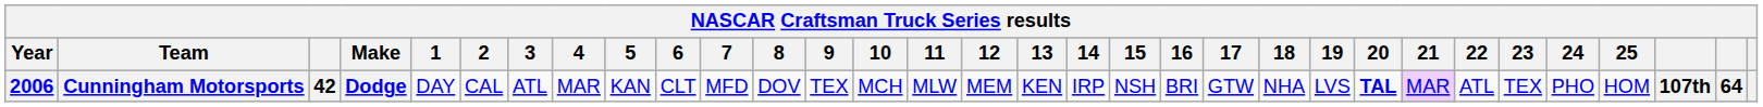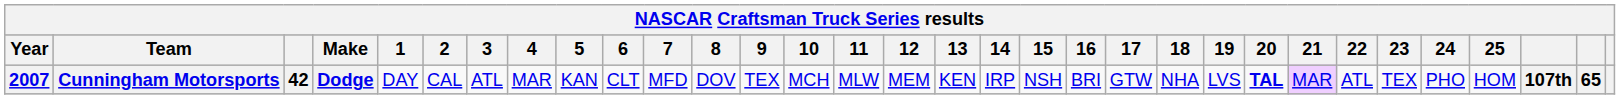 <table class="wikitable" style="text-align:center; font-size:75%">
 <tr>
 <th colspan=45><a href='#'>NASCAR</a> <a href='#'>Craftsman Truck Series</a> results</th>
 </tr>
 <tr>
 <th scope="col">Year</th>
 <th scope="col">Team</th>
 <th scope="col"></th>
 <th scope="col">Make</th>
 <th scope="col">1</th>
 <th scope="col">2</th>
 <th scope="col">3</th>
 <th scope="col">4</th>
 <th scope="col">5</th>
 <th scope="col">6</th>
 <th scope="col">7</th>
 <th scope="col">8</th>
 <th scope="col">9</th>
 <th scope="col">10</th>
 <th scope="col">11</th>
 <th scope="col">12</th>
 <th scope="col">13</th>
 <th scope="col">14</th>
 <th scope="col">15</th>
 <th scope="col">16</th>
 <th scope="col">17</th>
 <th scope="col">18</th>
 <th scope="col">19</th>
 <th scope="col">20</th>
 <th scope="col">21</th>
 <th scope="col">22</th>
 <th scope="col">23</th>
 <th scope="col">24</th>
 <th scope="col">25</th>
 <th scope="col"></th>
 <th scope="col"></th>
 <th scope="col"></th>
 </tr>
 <tr>
-<th scope="row"><a href='#'>2006</a></th>
+<th scope="row"><a href='#'>2007</a></th>
 <th nowrap><a href='#'>Cunningham Motorsports</a></th>
 <th>42</th>
 <th><a href='#'>Dodge</a></th>
 <td><a href='#'>DAY</a></td>
 <td><a href='#'>CAL</a></td>
 <td><a href='#'>ATL</a></td>
 <td><a href='#'>MAR</a></td>
 <td><a href='#'>KAN</a></td>
 <td><a href='#'>CLT</a></td>
 <td><a href='#'>MFD</a></td>
 <td><a href='#'>DOV</a></td>
 <td><a href='#'>TEX</a></td>
 <td><a href='#'>MCH</a></td>
 <td><a href='#'>MLW</a></td>
 <td><a href='#'>MEM</a></td>
 <td><a href='#'>KEN</a></td>
 <td><a href='#'>IRP</a></td>
 <td><a href='#'>NSH</a></td>
 <td><a href='#'>BRI</a></td>
 <td><a href='#'>GTW</a></td>
 <td><a href='#'>NHA</a></td>
 <td><a href='#'>LVS</a></td>
 <td><strong><a href='#'>TAL</a></strong></td>
 <td style="background:#EFCFFF;"><a href='#'>MAR</a><br></td>
 <td><a href='#'>ATL</a></td>
 <td><a href='#'>TEX</a></td>
 <td><a href='#'>PHO</a></td>
 <td><a href='#'>HOM</a></td>
 <th>107th</th>
-<th>64</th>
+<th>65</th>
 <th></th>
 </tr>
 </table>
